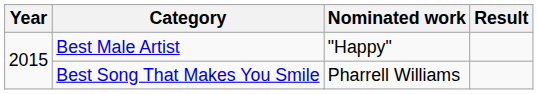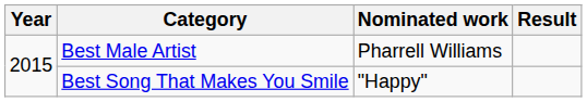 <table class="wikitable">
 <tr>
 <th>Year</th>
 <th>Category</th>
 <th>Nominated work</th>
 <th>Result</th>
 </tr>
 <tr>
 <td rowspan="2">2015</td>
 <td><a href='#'>Best Male Artist</a></td>
-<td>"Happy"</td>
+<td>Pharrell Williams</td>
 <td></td>
 </tr>
 <tr>
 <td><a href='#'>Best Song That Makes You Smile</a></td>
-<td>Pharrell Williams</td>
+<td>"Happy"</td>
 <td></td>
 </tr>
 </table>
